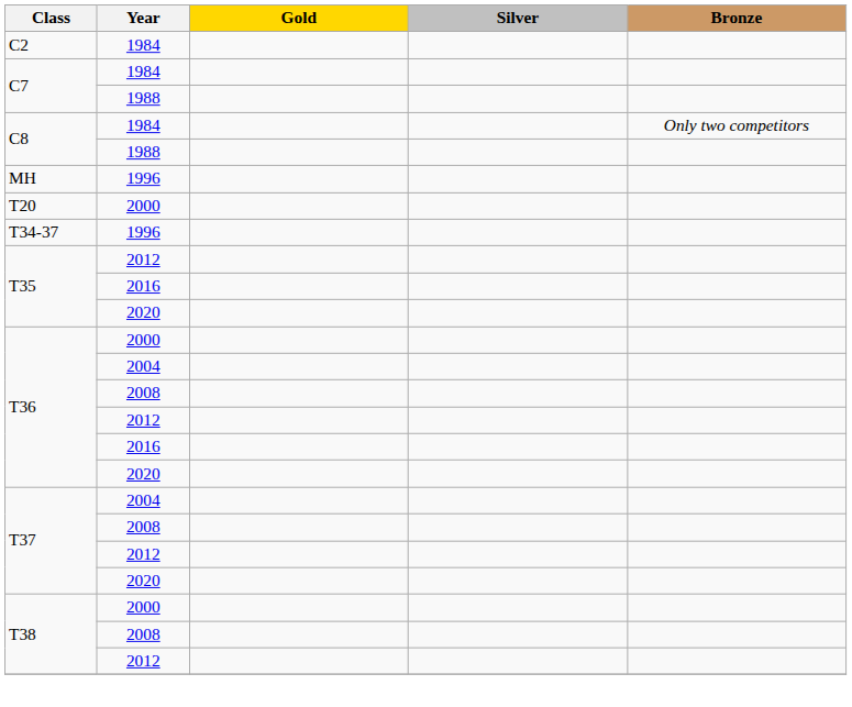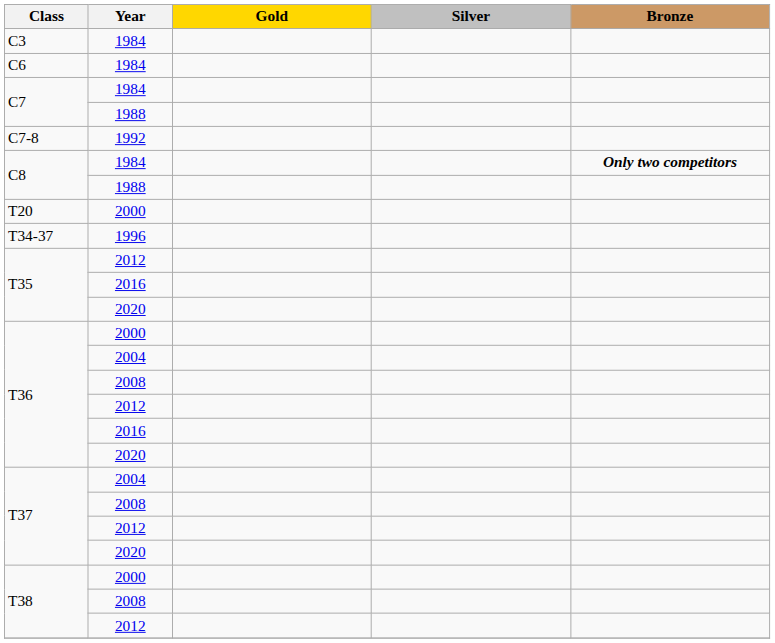 <table class="wikitable">
 <tr>
 <th width=80>Class</th>
 <th width=80>Year</th>
 <td align=center width=200 bgcolor=gold><strong>Gold</strong></td>
 <td align=center width=200 bgcolor=silver><strong>Silver</strong></td>
 <td align=center width=200 bgcolor=cc9966><strong>Bronze</strong></td>
 </tr>
 <tr>
-<td>C2</td>
+<td>C3</td>
+<td align=center><a href='#'>1984</a></td>
+<td></td>
+<td></td>
+<td></td>
+</tr>
+<tr>
+<td>C6</td>
 <td align=center><a href='#'>1984</a></td>
 <td></td>
 <td></td>
 <td></td>
 </tr>
 <tr>
 <td rowspan=2>C7</td>
 <td align=center><a href='#'>1984</a></td>
 <td></td>
 <td></td>
 <td></td>
 </tr>
 <tr>
 <td align=center><a href='#'>1988</a></td>
 <td></td>
 <td></td>
 <td></td>
 </tr>
 <tr>
-<td rowspan=2>C8</td>
-<td align=center><a href='#'>1984</a></td>
-<td></td>
-<td></td>
-<td align="center"><em>Only two competitors</em></td>
-</tr>
-<tr>
-<td align=center><a href='#'>1988</a></td>
+<td>C7-8</td>
+<td align=center><a href='#'>1992</a></td>
 <td></td>
 <td></td>
 <td></td>
 </tr>
 <tr>
-<td>MH</td>
-<td align=center><a href='#'>1996</a></td>
+<td rowspan=2>C8</td>
+<td align=center><a href='#'>1984</a></td>
+<td></td>
+<td></td>
+<td align="center"><strong><em>Only two competitors</em></strong></td>
+</tr>
+<tr>
+<td align=center><a href='#'>1988</a></td>
 <td></td>
 <td></td>
 <td></td>
 </tr>
 <tr>
 <td>T20</td>
 <td align=center><a href='#'>2000</a></td>
 <td></td>
 <td></td>
 <td></td>
 </tr>
 <tr>
 <td>T34-37</td>
 <td align=center><a href='#'>1996</a></td>
 <td></td>
 <td></td>
 <td></td>
 </tr>
 <tr>
 <td rowspan=3>T35</td>
 <td align=center><a href='#'>2012</a></td>
 <td></td>
 <td></td>
 <td></td>
 </tr>
 <tr>
 <td align=center><a href='#'>2016</a></td>
 <td></td>
 <td></td>
 <td></td>
 </tr>
 <tr>
 <td align=center><a href='#'>2020</a></td>
 <td></td>
 <td></td>
 <td></td>
 </tr>
 <tr>
 <td rowspan=6>T36</td>
 <td align=center><a href='#'>2000</a></td>
 <td></td>
 <td></td>
 <td></td>
 </tr>
 <tr>
 <td align=center><a href='#'>2004</a></td>
 <td></td>
 <td></td>
 <td></td>
 </tr>
 <tr>
 <td align=center><a href='#'>2008</a></td>
 <td></td>
 <td></td>
 <td></td>
 </tr>
 <tr>
 <td align=center><a href='#'>2012</a></td>
 <td></td>
 <td></td>
 <td></td>
 </tr>
 <tr>
 <td align=center><a href='#'>2016</a></td>
 <td></td>
 <td></td>
 <td></td>
 </tr>
 <tr>
 <td align=center><a href='#'>2020</a></td>
 <td></td>
 <td></td>
 <td></td>
 </tr>
 <tr>
 <td rowspan=4>T37</td>
 <td align=center><a href='#'>2004</a></td>
 <td></td>
 <td></td>
 <td></td>
 </tr>
 <tr>
 <td align=center><a href='#'>2008</a></td>
 <td></td>
 <td></td>
 <td></td>
 </tr>
 <tr>
 <td align=center><a href='#'>2012</a></td>
 <td></td>
 <td></td>
 <td></td>
 </tr>
 <tr>
 <td align=center><a href='#'>2020</a></td>
 <td></td>
 <td></td>
 <td></td>
 </tr>
 <tr>
 <td rowspan=3>T38</td>
 <td align=center><a href='#'>2000</a></td>
 <td></td>
 <td></td>
 <td></td>
 </tr>
 <tr>
 <td align=center><a href='#'>2008</a></td>
 <td></td>
 <td></td>
 <td></td>
 </tr>
 <tr>
 <td align=center><a href='#'>2012</a></td>
 <td></td>
 <td></td>
 <td></td>
 </tr>
 <tr>
 </tr>
 </table>
